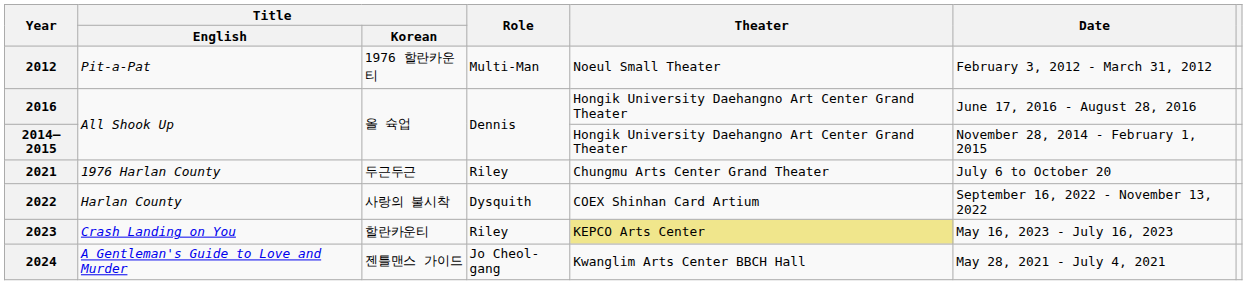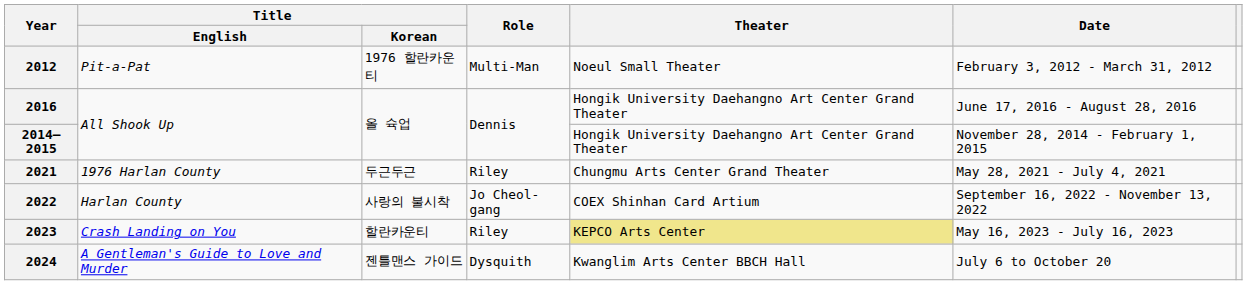 <table class="wikitable sortable plainrowheaders">
 <tr>
 <th rowspan="2" scope="col">Year</th>
 <th colspan="2" scope="col">Title</th>
 <th rowspan="2" scope="col">Role</th>
 <th rowspan="2" scope="col">Theater</th>
 <th rowspan="2" scope="col" class="sortable">Date</th>
 <th rowspan="2" scope="col" class="unsortable"></th>
 </tr>
 <tr>
 <th>English</th>
 <th>Korean</th>
 </tr>
 <tr>
 <th scope="row">2012</th>
 <td><em>Pit-a-Pat</em></td>
 <td>1976 할란카운티</td>
 <td>Multi-Man</td>
 <td>Noeul Small Theater</td>
 <td>February 3, 2012 - March 31, 2012</td>
 <td></td>
 </tr>
 <tr>
 <th scope="row">2016</th>
 <td rowspan="2"><em>All Shook Up</em></td>
 <td rowspan="2">올 슉업</td>
 <td rowspan="2">Dennis</td>
 <td>Hongik University Daehangno Art Center Grand Theater</td>
 <td>June 17, 2016 - August 28, 2016</td>
 <td></td>
 </tr>
 <tr>
 <th scope="row">2014–2015</th>
 <td>Hongik University Daehangno Art Center Grand Theater</td>
 <td>November 28, 2014 - February 1, 2015</td>
 <td></td>
 </tr>
 <tr>
 <th scope="row">2021</th>
 <td><em>1976 Harlan County</em></td>
 <td>두근두근</td>
 <td>Riley</td>
 <td>Chungmu Arts Center Grand Theater</td>
-<td>July 6 to October 20</td>
+<td>May 28, 2021 - July 4, 2021</td>
 <td></td>
 </tr>
 <tr>
 <th scope="row">2022</th>
 <td><em>Harlan County</em></td>
 <td>사랑의 불시착</td>
-<td>Dysquith</td>
+<td>Jo Cheol-gang</td>
 <td>COEX Shinhan Card Artium</td>
 <td>September 16, 2022 - November 13, 2022</td>
 <td></td>
 </tr>
 <tr>
 <th scope="row">2023</th>
 <td><em><a href='#'>Crash Landing on You</a></em></td>
 <td>할란카운티</td>
 <td>Riley</td>
 <td style="background: khaki;">KEPCO Arts Center</td>
 <td>May 16, 2023 - July 16, 2023</td>
 <td></td>
 </tr>
 <tr>
 <th scope="row">2024</th>
 <td><em><a href='#'>A Gentleman's Guide to Love and Murder</a></em></td>
 <td>젠틀맨스 가이드</td>
-<td>Jo Cheol-gang</td>
+<td>Dysquith</td>
 <td>Kwanglim Arts Center BBCH Hall</td>
-<td>May 28, 2021 - July 4, 2021</td>
+<td>July 6 to October 20</td>
 <td></td>
 </tr>
 </table>
